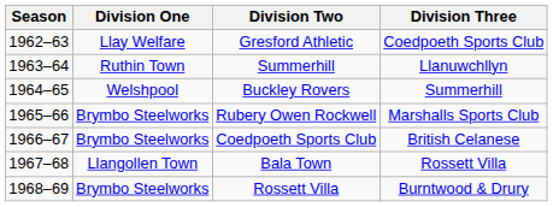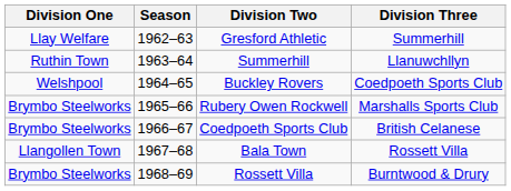 <table class="wikitable" style="text-align: center">
 <tr>
+<th>Division One</th>
 <th>Season</th>
-<th>Division One</th>
 <th>Division Two</th>
 <th>Division Three</th>
 </tr>
 <tr>
+<td><a href='#'>Llay Welfare</a></td>
 <td>1962–63</td>
-<td><a href='#'>Llay Welfare</a></td>
 <td><a href='#'>Gresford Athletic</a></td>
-<td><a href='#'>Coedpoeth Sports Club</a></td>
+<td><a href='#'>Summerhill</a></td>
 </tr>
 <tr>
+<td><a href='#'>Ruthin Town</a></td>
 <td>1963–64</td>
-<td><a href='#'>Ruthin Town</a></td>
 <td><a href='#'>Summerhill</a></td>
 <td><a href='#'>Llanuwchllyn</a></td>
 </tr>
 <tr>
+<td><a href='#'>Welshpool</a></td>
 <td>1964–65</td>
-<td><a href='#'>Welshpool</a></td>
 <td><a href='#'>Buckley Rovers</a></td>
-<td><a href='#'>Summerhill</a></td>
+<td><a href='#'>Coedpoeth Sports Club</a></td>
 </tr>
 <tr>
+<td><a href='#'>Brymbo Steelworks</a></td>
 <td>1965–66</td>
-<td><a href='#'>Brymbo Steelworks</a></td>
 <td><a href='#'>Rubery Owen Rockwell</a></td>
 <td><a href='#'>Marshalls Sports Club</a></td>
 </tr>
 <tr>
+<td><a href='#'>Brymbo Steelworks</a></td>
 <td>1966–67</td>
-<td><a href='#'>Brymbo Steelworks</a></td>
 <td><a href='#'>Coedpoeth Sports Club</a></td>
 <td><a href='#'>British Celanese</a></td>
 </tr>
 <tr>
+<td><a href='#'>Llangollen Town</a></td>
 <td>1967–68</td>
-<td><a href='#'>Llangollen Town</a></td>
 <td><a href='#'>Bala Town</a></td>
 <td><a href='#'>Rossett Villa</a></td>
 </tr>
 <tr>
+<td><a href='#'>Brymbo Steelworks</a></td>
 <td>1968–69</td>
-<td><a href='#'>Brymbo Steelworks</a></td>
 <td><a href='#'>Rossett Villa</a></td>
 <td><a href='#'>Burntwood & Drury</a></td>
 </tr>
 </table>
